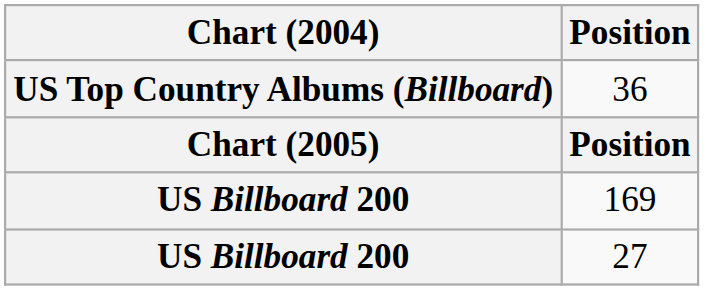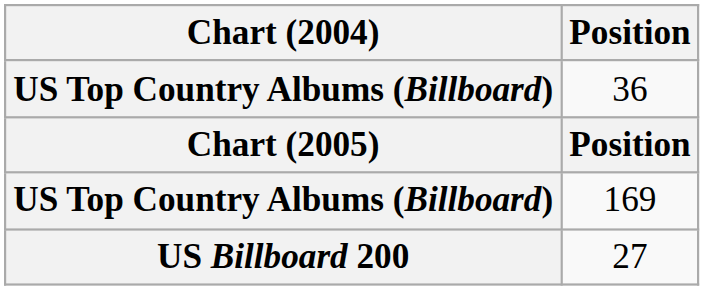 <table class="wikitable plainrowheaders" style="text-align:center">
 <tr>
 <th scope="col">Chart (2004)</th>
 <th scope="col">Position</th>
 </tr>
 <tr>
 <th scope="row">US Top Country Albums (<em>Billboard</em>)</th>
 <td>36</td>
 </tr>
 <tr>
 <th scope="col">Chart (2005)</th>
 <th scope="col">Position</th>
 </tr>
 <tr>
-<th scope="row">US <em>Billboard</em> 200</th>
+<th scope="row">US Top Country Albums (<em>Billboard</em>)</th>
 <td>169</td>
 </tr>
 <tr>
 <th scope="row">US <em>Billboard</em> 200</th>
 <td>27</td>
 </tr>
 </table>
